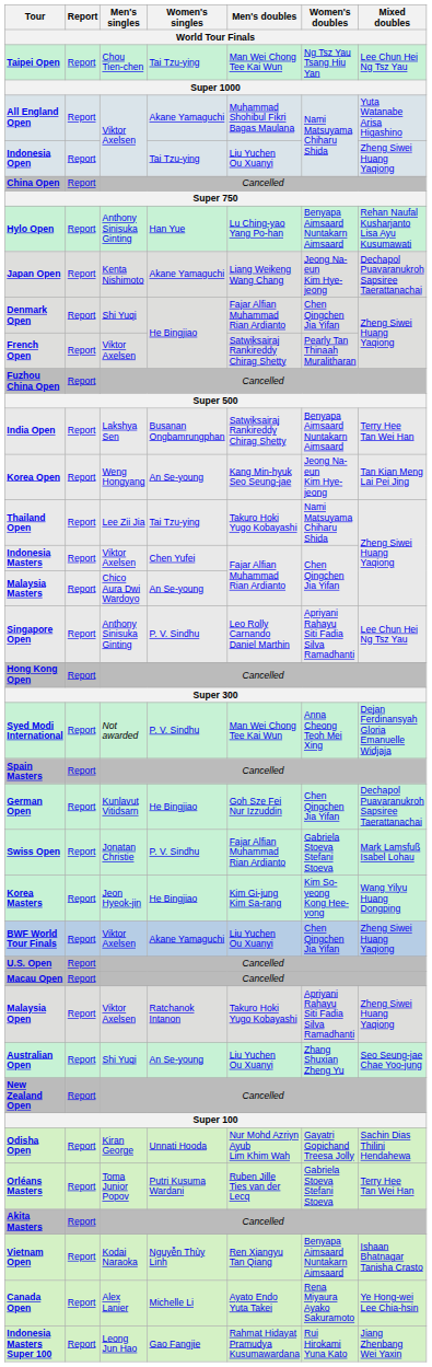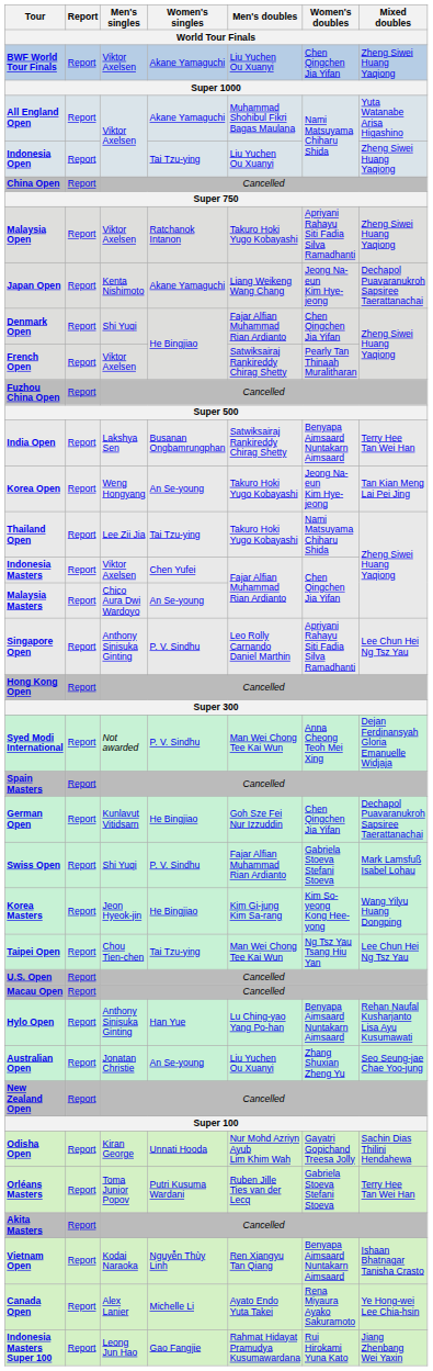 <table class="wikitable"style="font-size:85%">
 <tr>
 <th>Tour</th>
 <th>Report</th>
 <th>Men's singles</th>
 <th>Women's singles</th>
 <th>Men's doubles</th>
 <th>Women's doubles</th>
 <th>Mixed doubles</th>
 </tr>
 <tr>
 <th colspan="7">World Tour Finals</th>
 </tr>
-<tr bgcolor="#C7F2D5">
-<td><strong><a href='#'>Taipei Open</a></strong></td>
+<tr bgcolor="#B6CDE5">
+<td><strong><a href='#'>BWF World Tour Finals</a></strong></td>
 <td><a href='#'>Report</a></td>
-<td> <a href='#'>Chou Tien-chen</a></td>
-<td> <a href='#'>Tai Tzu-ying</a></td>
-<td> <a href='#'>Man Wei Chong</a><br> <a href='#'>Tee Kai Wun</a></td>
-<td> <a href='#'>Ng Tsz Yau</a><br> <a href='#'>Tsang Hiu Yan</a></td>
-<td> <a href='#'>Lee Chun Hei</a><br> <a href='#'>Ng Tsz Yau</a></td>
+<td> <a href='#'>Viktor Axelsen</a></td>
+<td> <a href='#'>Akane Yamaguchi</a></td>
+<td> <a href='#'>Liu Yuchen</a><br> <a href='#'>Ou Xuanyi</a></td>
+<td> <a href='#'>Chen Qingchen</a><br> <a href='#'>Jia Yifan</a></td>
+<td> <a href='#'>Zheng Siwei</a><br> <a href='#'>Huang Yaqiong</a></td>
 </tr>
 <tr>
 <th colspan="7">Super 1000</th>
 </tr>
 <tr bgcolor="#DAE4EA">
 <td><strong><a href='#'>All England Open</a></strong></td>
 <td><a href='#'>Report</a></td>
 <td rowspan=2> <a href='#'>Viktor Axelsen</a></td>
 <td> <a href='#'>Akane Yamaguchi</a></td>
 <td> <a href='#'>Muhammad Shohibul Fikri</a><br> <a href='#'>Bagas Maulana</a></td>
 <td rowspan=2> <a href='#'>Nami Matsuyama</a><br> <a href='#'>Chiharu Shida</a></td>
 <td> <a href='#'>Yuta Watanabe</a><br> <a href='#'>Arisa Higashino</a></td>
 </tr>
 <tr bgcolor="#DAE4EA">
 <td><strong><a href='#'>Indonesia Open</a></strong></td>
 <td><a href='#'>Report</a></td>
 <td> <a href='#'>Tai Tzu-ying</a></td>
 <td> <a href='#'>Liu Yuchen</a><br> <a href='#'>Ou Xuanyi</a></td>
 <td> <a href='#'>Zheng Siwei</a><br> <a href='#'>Huang Yaqiong</a></td>
 </tr>
 <tr bgcolor="#BBBBBB">
 <td><strong><a href='#'>China Open</a></strong></td>
 <td><a href='#'>Report</a></td>
 <td align="center" colspan="5"><em>Cancelled</em></td>
 </tr>
 <tr>
 <th colspan="7">Super 750</th>
 </tr>
-<tr bgcolor="#C7F2D5">
-<td><strong><a href='#'>Hylo Open</a></strong></td>
+<tr bgcolor="#DEDEDC">
+<td><strong><a href='#'>Malaysia Open</a></strong></td>
 <td><a href='#'>Report</a></td>
-<td> <a href='#'>Anthony Sinisuka Ginting</a></td>
-<td> <a href='#'>Han Yue</a></td>
-<td> <a href='#'>Lu Ching-yao</a><br> <a href='#'>Yang Po-han</a></td>
-<td> <a href='#'>Benyapa Aimsaard</a><br> <a href='#'>Nuntakarn Aimsaard</a></td>
-<td> <a href='#'>Rehan Naufal Kusharjanto</a><br> <a href='#'>Lisa Ayu Kusumawati</a></td>
+<td> <a href='#'>Viktor Axelsen</a></td>
+<td> <a href='#'>Ratchanok Intanon</a></td>
+<td> <a href='#'>Takuro Hoki</a><br> <a href='#'>Yugo Kobayashi</a></td>
+<td> <a href='#'>Apriyani Rahayu</a><br> <a href='#'>Siti Fadia Silva Ramadhanti</a></td>
+<td> <a href='#'>Zheng Siwei</a><br> <a href='#'>Huang Yaqiong</a></td>
 </tr>
 <tr bgcolor="#DEDEDC">
 <td><strong><a href='#'>Japan Open</a></strong></td>
 <td><a href='#'>Report</a></td>
 <td> <a href='#'>Kenta Nishimoto</a></td>
 <td> <a href='#'>Akane Yamaguchi</a></td>
 <td> <a href='#'>Liang Weikeng</a><br> <a href='#'>Wang Chang</a></td>
 <td> <a href='#'>Jeong Na-eun</a><br> <a href='#'>Kim Hye-jeong</a></td>
 <td> <a href='#'>Dechapol Puavaranukroh</a><br> <a href='#'>Sapsiree Taerattanachai</a></td>
 </tr>
 <tr bgcolor="DEDEDC">
 <td><strong><a href='#'>Denmark Open</a></strong></td>
 <td><a href='#'>Report</a></td>
 <td> <a href='#'>Shi Yuqi</a></td>
 <td rowspan=2> <a href='#'>He Bingjiao</a></td>
 <td> <a href='#'>Fajar Alfian</a><br> <a href='#'>Muhammad Rian Ardianto</a></td>
 <td> <a href='#'>Chen Qingchen</a><br> <a href='#'>Jia Yifan</a></td>
 <td rowspan=2> <a href='#'>Zheng Siwei</a><br> <a href='#'>Huang Yaqiong</a></td>
 </tr>
 <tr bgcolor="#DEDEDC">
 <td><strong><a href='#'>French Open</a></strong></td>
 <td><a href='#'>Report</a></td>
 <td> <a href='#'>Viktor Axelsen</a></td>
 <td> <a href='#'>Satwiksairaj Rankireddy</a><br> <a href='#'>Chirag Shetty</a></td>
 <td> <a href='#'>Pearly Tan</a><br> <a href='#'>Thinaah Muralitharan</a></td>
 </tr>
 <tr bgcolor="#BBBBBB">
 <td><strong><a href='#'>Fuzhou China Open</a></strong></td>
 <td><a href='#'>Report</a></td>
 <td align="center" colspan="5"><em>Cancelled</em></td>
 </tr>
 <tr>
 <th colspan="7">Super 500</th>
 </tr>
 <tr bgcolor="#E9E9E9">
 <td><strong><a href='#'>India Open</a></strong></td>
 <td><a href='#'>Report</a></td>
 <td> <a href='#'>Lakshya Sen</a></td>
 <td> <a href='#'>Busanan Ongbamrungphan</a></td>
 <td> <a href='#'>Satwiksairaj Rankireddy</a><br> <a href='#'>Chirag Shetty</a></td>
 <td> <a href='#'>Benyapa Aimsaard</a><br> <a href='#'>Nuntakarn Aimsaard</a></td>
 <td> <a href='#'>Terry Hee</a><br> <a href='#'>Tan Wei Han</a></td>
 </tr>
 <tr bgcolor="#E9E9E9">
 <td><strong><a href='#'>Korea Open</a></strong></td>
 <td><a href='#'>Report</a></td>
 <td> <a href='#'>Weng Hongyang</a></td>
 <td> <a href='#'>An Se-young</a></td>
-<td> <a href='#'>Kang Min-hyuk</a><br> <a href='#'>Seo Seung-jae</a></td>
+<td> <a href='#'>Takuro Hoki</a><br> <a href='#'>Yugo Kobayashi</a></td>
 <td> <a href='#'>Jeong Na-eun</a><br> <a href='#'>Kim Hye-jeong</a></td>
 <td> <a href='#'>Tan Kian Meng</a><br> <a href='#'>Lai Pei Jing</a></td>
 </tr>
 <tr bgcolor="#E9E9E9">
 <td><strong><a href='#'>Thailand Open</a></strong></td>
 <td><a href='#'>Report</a></td>
 <td> <a href='#'>Lee Zii Jia</a></td>
 <td> <a href='#'>Tai Tzu-ying</a></td>
 <td> <a href='#'>Takuro Hoki</a><br> <a href='#'>Yugo Kobayashi</a></td>
 <td> <a href='#'>Nami Matsuyama</a><br> <a href='#'>Chiharu Shida</a></td>
 <td rowspan=3> <a href='#'>Zheng Siwei</a><br> <a href='#'>Huang Yaqiong</a></td>
 </tr>
 <tr bgcolor="#E9E9E9">
 <td><strong><a href='#'>Indonesia Masters</a></strong></td>
 <td><a href='#'>Report</a></td>
 <td> <a href='#'>Viktor Axelsen</a></td>
 <td> <a href='#'>Chen Yufei</a></td>
 <td rowspan=2> <a href='#'>Fajar Alfian</a><br> <a href='#'>Muhammad Rian Ardianto</a></td>
 <td rowspan=2> <a href='#'>Chen Qingchen</a><br> <a href='#'>Jia Yifan</a></td>
 </tr>
 <tr bgcolor="#E9E9E9">
 <td><strong><a href='#'>Malaysia Masters</a></strong></td>
 <td><a href='#'>Report</a></td>
 <td> <a href='#'>Chico Aura Dwi Wardoyo</a></td>
 <td> <a href='#'>An Se-young</a></td>
 </tr>
 <tr bgcolor="#E9E9E9">
 <td><strong><a href='#'>Singapore Open</a></strong></td>
 <td><a href='#'>Report</a></td>
 <td> <a href='#'>Anthony Sinisuka Ginting</a></td>
 <td> <a href='#'>P. V. Sindhu</a></td>
 <td> <a href='#'>Leo Rolly Carnando</a><br> <a href='#'>Daniel Marthin</a></td>
 <td> <a href='#'>Apriyani Rahayu</a><br> <a href='#'>Siti Fadia Silva Ramadhanti</a></td>
 <td> <a href='#'>Lee Chun Hei</a><br> <a href='#'>Ng Tsz Yau</a></td>
 </tr>
 <tr bgcolor="#BBBBBB">
 <td><strong><a href='#'>Hong Kong Open</a></strong></td>
 <td><a href='#'>Report</a></td>
 <td align="center" colspan="5"><em>Cancelled</em></td>
 </tr>
 <tr>
 <th colspan="7">Super 300</th>
 </tr>
 <tr bgcolor="#C7F2D5">
 <td><strong><a href='#'>Syed Modi International</a></strong></td>
 <td><a href='#'>Report</a></td>
 <td><em>Not awarded</em></td>
 <td> <a href='#'>P. V. Sindhu</a></td>
 <td> <a href='#'>Man Wei Chong</a><br> <a href='#'>Tee Kai Wun</a></td>
 <td> <a href='#'>Anna Cheong</a><br> <a href='#'>Teoh Mei Xing</a></td>
 <td> <a href='#'>Dejan Ferdinansyah</a><br> <a href='#'>Gloria Emanuelle Widjaja</a></td>
 </tr>
 <tr bgcolor="#BBBBBB">
 <td><strong><a href='#'>Spain Masters</a></strong></td>
 <td><a href='#'>Report</a></td>
 <td align="center" colspan="5"><em>Cancelled</em></td>
 </tr>
 <tr bgcolor="#C7F2D5">
 <td><strong><a href='#'>German Open</a></strong></td>
 <td><a href='#'>Report</a></td>
 <td> <a href='#'>Kunlavut Vitidsarn</a></td>
 <td> <a href='#'>He Bingjiao</a></td>
 <td> <a href='#'>Goh Sze Fei</a><br> <a href='#'>Nur Izzuddin</a></td>
 <td> <a href='#'>Chen Qingchen</a><br> <a href='#'>Jia Yifan</a></td>
 <td> <a href='#'>Dechapol Puavaranukroh</a> <br> <a href='#'>Sapsiree Taerattanachai</a></td>
 </tr>
 <tr bgcolor="#C7F2D5">
 <td><strong><a href='#'>Swiss Open</a></strong></td>
 <td><a href='#'>Report</a></td>
-<td> <a href='#'>Jonatan Christie</a></td>
+<td> <a href='#'>Shi Yuqi</a></td>
 <td> <a href='#'>P. V. Sindhu</a></td>
 <td> <a href='#'>Fajar Alfian</a><br> <a href='#'>Muhammad Rian Ardianto</a></td>
 <td> <a href='#'>Gabriela Stoeva</a><br> <a href='#'>Stefani Stoeva</a></td>
 <td> <a href='#'>Mark Lamsfuß</a><br> <a href='#'>Isabel Lohau</a></td>
 </tr>
 <tr bgcolor="#C7F2D5">
 <td><strong><a href='#'>Korea Masters</a></strong></td>
 <td><a href='#'>Report</a></td>
 <td> <a href='#'>Jeon Hyeok-jin</a></td>
 <td> <a href='#'>He Bingjiao</a></td>
 <td> <a href='#'>Kim Gi-jung</a><br> <a href='#'>Kim Sa-rang</a></td>
 <td> <a href='#'>Kim So-yeong</a><br> <a href='#'>Kong Hee-yong</a></td>
 <td> <a href='#'>Wang Yilyu</a><br> <a href='#'>Huang Dongping</a></td>
 </tr>
-<tr bgcolor="#B6CDE5">
-<td><strong><a href='#'>BWF World Tour Finals</a></strong></td>
+<tr bgcolor="#C7F2D5">
+<td><strong><a href='#'>Taipei Open</a></strong></td>
 <td><a href='#'>Report</a></td>
-<td> <a href='#'>Viktor Axelsen</a></td>
-<td> <a href='#'>Akane Yamaguchi</a></td>
-<td> <a href='#'>Liu Yuchen</a><br> <a href='#'>Ou Xuanyi</a></td>
-<td> <a href='#'>Chen Qingchen</a><br> <a href='#'>Jia Yifan</a></td>
-<td> <a href='#'>Zheng Siwei</a><br> <a href='#'>Huang Yaqiong</a></td>
+<td> <a href='#'>Chou Tien-chen</a></td>
+<td> <a href='#'>Tai Tzu-ying</a></td>
+<td> <a href='#'>Man Wei Chong</a><br> <a href='#'>Tee Kai Wun</a></td>
+<td> <a href='#'>Ng Tsz Yau</a><br> <a href='#'>Tsang Hiu Yan</a></td>
+<td> <a href='#'>Lee Chun Hei</a><br> <a href='#'>Ng Tsz Yau</a></td>
 </tr>
 <tr bgcolor="#BBBBBB">
 <td><strong><a href='#'>U.S. Open</a></strong></td>
 <td><a href='#'>Report</a></td>
 <td align="center" colspan="5"><em>Cancelled</em></td>
 </tr>
 <tr bgcolor="#BBBBBB">
 <td><strong><a href='#'>Macau Open</a></strong></td>
 <td><a href='#'>Report</a></td>
 <td align="center" colspan="5"><em>Cancelled</em></td>
 </tr>
-<tr bgcolor="#DEDEDC">
-<td><strong><a href='#'>Malaysia Open</a></strong></td>
+<tr bgcolor="#C7F2D5">
+<td><strong><a href='#'>Hylo Open</a></strong></td>
 <td><a href='#'>Report</a></td>
-<td> <a href='#'>Viktor Axelsen</a></td>
-<td> <a href='#'>Ratchanok Intanon</a></td>
-<td> <a href='#'>Takuro Hoki</a><br> <a href='#'>Yugo Kobayashi</a></td>
-<td> <a href='#'>Apriyani Rahayu</a><br> <a href='#'>Siti Fadia Silva Ramadhanti</a></td>
-<td> <a href='#'>Zheng Siwei</a><br> <a href='#'>Huang Yaqiong</a></td>
+<td> <a href='#'>Anthony Sinisuka Ginting</a></td>
+<td> <a href='#'>Han Yue</a></td>
+<td> <a href='#'>Lu Ching-yao</a><br> <a href='#'>Yang Po-han</a></td>
+<td> <a href='#'>Benyapa Aimsaard</a><br> <a href='#'>Nuntakarn Aimsaard</a></td>
+<td> <a href='#'>Rehan Naufal Kusharjanto</a><br> <a href='#'>Lisa Ayu Kusumawati</a></td>
 </tr>
 <tr bgcolor="#C7F2D5">
 <td><strong><a href='#'>Australian Open</a></strong></td>
 <td><a href='#'>Report</a></td>
-<td> <a href='#'>Shi Yuqi</a></td>
+<td> <a href='#'>Jonatan Christie</a></td>
 <td> <a href='#'>An Se-young</a></td>
 <td> <a href='#'>Liu Yuchen</a><br> <a href='#'>Ou Xuanyi</a></td>
 <td> <a href='#'>Zhang Shuxian</a><br> <a href='#'>Zheng Yu</a></td>
 <td> <a href='#'>Seo Seung-jae</a><br> <a href='#'>Chae Yoo-jung</a></td>
 </tr>
 <tr bgcolor="#BBBBBB">
 <td><strong><a href='#'>New Zealand Open</a></strong></td>
 <td><a href='#'>Report</a></td>
 <td align="center" colspan="5"><em>Cancelled</em></td>
 </tr>
 <tr>
 <th colspan="7">Super 100</th>
 </tr>
 <tr bgcolor="#D4F1C5">
 <td><strong><a href='#'>Odisha Open</a></strong></td>
 <td><a href='#'>Report</a></td>
 <td> <a href='#'>Kiran George</a></td>
 <td> <a href='#'>Unnati Hooda</a></td>
 <td> <a href='#'>Nur Mohd Azriyn Ayub</a><br> <a href='#'>Lim Khim Wah</a></td>
 <td> <a href='#'>Gayatri Gopichand</a><br> <a href='#'>Treesa Jolly</a></td>
 <td> <a href='#'>Sachin Dias</a><br> <a href='#'>Thilini Hendahewa</a></td>
 </tr>
 <tr bgcolor="#D4F1C5">
 <td><strong><a href='#'>Orléans Masters</a></strong></td>
 <td><a href='#'>Report</a></td>
 <td> <a href='#'>Toma Junior Popov</a></td>
 <td> <a href='#'>Putri Kusuma Wardani</a></td>
 <td> <a href='#'>Ruben Jille</a><br> <a href='#'>Ties van der Lecq</a></td>
 <td> <a href='#'>Gabriela Stoeva</a><br> <a href='#'>Stefani Stoeva</a></td>
 <td> <a href='#'>Terry Hee</a><br> <a href='#'>Tan Wei Han</a></td>
 </tr>
 <tr bgcolor="#BBBBBB">
 <td><strong><a href='#'>Akita Masters</a></strong></td>
 <td><a href='#'>Report</a></td>
 <td align="center" colspan="5"><em>Cancelled</em></td>
 </tr>
 <tr bgcolor="#D4F1C5">
 <td><strong><a href='#'>Vietnam Open</a></strong></td>
 <td><a href='#'>Report</a></td>
 <td> <a href='#'>Kodai Naraoka</a></td>
 <td> <a href='#'>Nguyễn Thùy Linh</a></td>
 <td> <a href='#'>Ren Xiangyu</a><br> <a href='#'>Tan Qiang</a></td>
 <td> <a href='#'>Benyapa Aimsaard</a><br> <a href='#'>Nuntakarn Aimsaard</a></td>
 <td> <a href='#'>Ishaan Bhatnagar</a><br> <a href='#'>Tanisha Crasto</a></td>
 </tr>
 <tr bgcolor="#D4F1C5">
 <td><strong><a href='#'>Canada Open</a></strong></td>
 <td><a href='#'>Report</a></td>
 <td> <a href='#'>Alex Lanier</a></td>
 <td> <a href='#'>Michelle Li</a></td>
 <td> <a href='#'>Ayato Endo</a><br> <a href='#'>Yuta Takei</a></td>
 <td> <a href='#'>Rena Miyaura</a><br> <a href='#'>Ayako Sakuramoto</a></td>
 <td> <a href='#'>Ye Hong-wei</a><br> <a href='#'>Lee Chia-hsin</a></td>
 </tr>
 <tr bgcolor="#D4F1C5">
 <td><strong><a href='#'>Indonesia Masters Super 100</a></strong></td>
 <td><a href='#'>Report</a></td>
 <td> <a href='#'>Leong Jun Hao</a></td>
 <td> <a href='#'>Gao Fangjie</a></td>
 <td> <a href='#'>Rahmat Hidayat</a><br> <a href='#'>Pramudya Kusumawardana</a></td>
 <td> <a href='#'>Rui Hirokami</a><br> <a href='#'>Yuna Kato</a></td>
 <td> <a href='#'>Jiang Zhenbang</a><br> <a href='#'>Wei Yaxin</a></td>
 </tr>
 </table>
